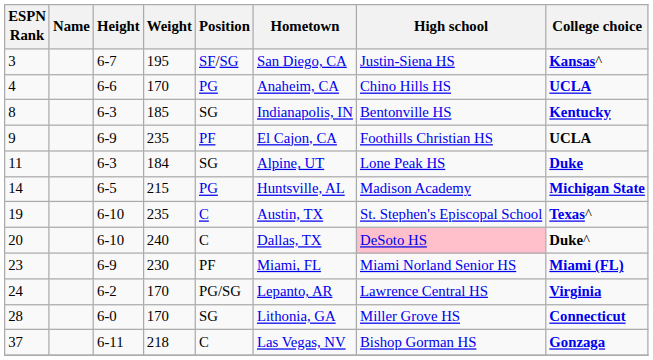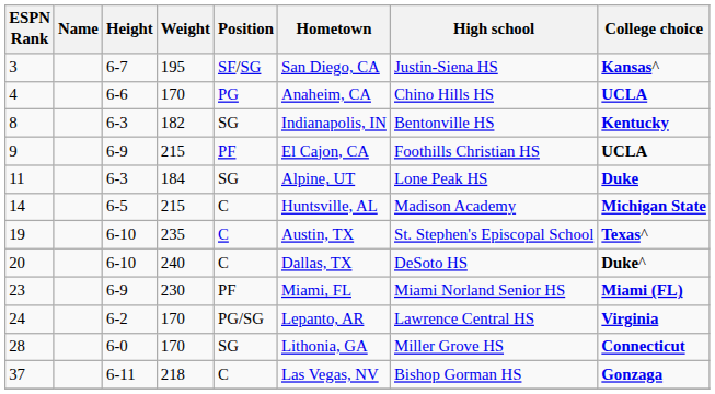 <table class="wikitable sortable" style="font-size: 75%" style="width: 75%">
 <tr>
 <th>ESPN<br>Rank</th>
 <th>Name</th>
 <th>Height</th>
 <th>Weight</th>
 <th>Position</th>
 <th>Hometown</th>
 <th>High school</th>
 <th>College choice</th>
 </tr>
 <tr>
 <td>3</td>
 <td></td>
 <td>6-7</td>
 <td>195</td>
 <td><a href='#'>SF</a>/<a href='#'>SG</a></td>
 <td><a href='#'>San Diego, CA</a></td>
 <td><a href='#'>Justin-Siena HS</a></td>
 <td><strong><a href='#'>Kansas</a></strong>^</td>
 </tr>
 <tr>
 <td>4</td>
 <td></td>
 <td>6-6</td>
 <td>170</td>
 <td><a href='#'>PG</a></td>
 <td><a href='#'>Anaheim, CA</a></td>
 <td><a href='#'>Chino Hills HS</a></td>
 <td><strong><a href='#'>UCLA</a></strong></td>
 </tr>
 <tr>
 <td>8</td>
 <td></td>
 <td>6-3</td>
-<td>185</td>
+<td>182</td>
 <td>SG</td>
 <td><a href='#'>Indianapolis, IN</a></td>
 <td><a href='#'>Bentonville HS</a></td>
 <td><strong><a href='#'>Kentucky</a></strong></td>
 </tr>
 <tr>
 <td>9</td>
 <td></td>
 <td>6-9</td>
-<td>235</td>
+<td>215</td>
 <td><a href='#'>PF</a></td>
 <td><a href='#'>El Cajon, CA</a></td>
 <td><a href='#'>Foothills Christian HS</a></td>
 <td><strong>UCLA</strong></td>
 </tr>
 <tr>
 <td>11</td>
 <td></td>
 <td>6-3</td>
 <td>184</td>
 <td>SG</td>
 <td><a href='#'>Alpine, UT</a></td>
 <td><a href='#'>Lone Peak HS</a></td>
 <td><strong><a href='#'>Duke</a></strong></td>
 </tr>
 <tr>
 <td>14</td>
 <td></td>
 <td>6-5</td>
 <td>215</td>
-<td><a href='#'>PG</a></td>
+<td>C</td>
 <td><a href='#'>Huntsville, AL</a></td>
 <td><a href='#'>Madison Academy</a></td>
 <td><strong><a href='#'>Michigan State</a></strong></td>
 </tr>
 <tr>
 <td>19</td>
 <td></td>
 <td>6-10</td>
 <td>235</td>
 <td><a href='#'>C</a></td>
 <td><a href='#'>Austin, TX</a></td>
 <td><a href='#'>St. Stephen's Episcopal School</a></td>
 <td><strong><a href='#'>Texas</a></strong>^</td>
 </tr>
 <tr>
 <td>20</td>
 <td></td>
 <td>6-10</td>
 <td>240</td>
 <td>C</td>
 <td><a href='#'>Dallas, TX</a></td>
-<td style="background: pink;"><a href='#'>DeSoto HS</a></td>
+<td><a href='#'>DeSoto HS</a></td>
 <td><strong>Duke</strong>^</td>
 </tr>
 <tr>
 <td>23</td>
 <td></td>
 <td>6-9</td>
 <td>230</td>
 <td>PF</td>
 <td><a href='#'>Miami, FL</a></td>
 <td><a href='#'>Miami Norland Senior HS</a></td>
 <td><strong><a href='#'>Miami (FL)</a></strong></td>
 </tr>
 <tr>
 <td>24</td>
 <td></td>
 <td>6-2</td>
 <td>170</td>
 <td>PG/SG</td>
 <td><a href='#'>Lepanto, AR</a></td>
 <td><a href='#'>Lawrence Central HS</a></td>
 <td><strong><a href='#'>Virginia</a></strong></td>
 </tr>
 <tr>
 <td>28</td>
 <td></td>
 <td>6-0</td>
 <td>170</td>
 <td>SG</td>
 <td><a href='#'>Lithonia, GA</a></td>
 <td><a href='#'>Miller Grove HS</a></td>
 <td><strong><a href='#'>Connecticut</a></strong></td>
 </tr>
 <tr>
 <td>37</td>
 <td></td>
 <td>6-11</td>
 <td>218</td>
 <td>C</td>
 <td><a href='#'>Las Vegas, NV</a></td>
 <td><a href='#'>Bishop Gorman HS</a></td>
 <td><strong><a href='#'>Gonzaga</a></strong></td>
 </tr>
 <tr>
 </tr>
 </table>
